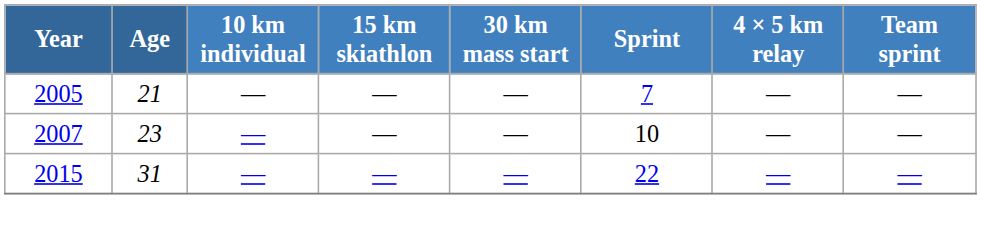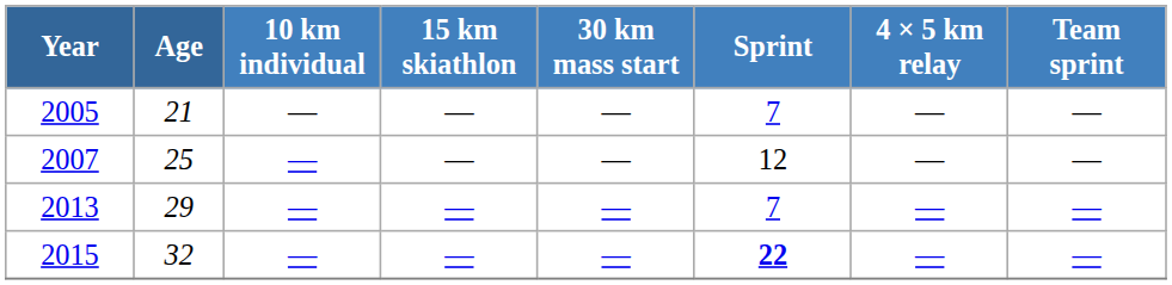 <table class="wikitable" style="font-size:95%; text-align:center; border:grey solid 1px; border-collapse:collapse; background:#ffffff;">
 <tr>
 <th style="background-color:#369; color:white; width:60px;"> Year </th>
 <th style="background-color:#369; color:white; width:40px;"> Age </th>
 <th style="background-color:#4180be; color:white; width:75px;"> 10 km <br> individual </th>
 <th style="background-color:#4180be; color:white; width:75px;"> 15 km <br> skiathlon </th>
 <th style="background-color:#4180be; color:white; width:75px;"> 30 km <br> mass start </th>
 <th style="background-color:#4180be; color:white; width:75px;"> Sprint </th>
 <th style="background-color:#4180be; color:white; width:75px;"> 4 × 5 km <br> relay </th>
 <th style="background-color:#4180be; color:white; width:75px;"> Team <br> sprint </th>
 </tr>
 <tr>
 <td><a href='#'>2005</a></td>
 <td><em>21</em></td>
 <td>—</td>
 <td>—</td>
 <td>—</td>
 <td><a href='#'>7</a></td>
 <td>—</td>
 <td>—</td>
 </tr>
 <tr>
 <td><a href='#'>2007</a></td>
-<td><em>23</em></td>
+<td><em>25</em></td>
 <td><a href='#'>—</a></td>
 <td>—</td>
 <td>—</td>
-<td>10</td>
+<td>12</td>
 <td>—</td>
 <td>—</td>
 </tr>
 <tr>
-<td><a href='#'>2015</a></td>
-<td><em>31</em></td>
+<td><a href='#'>2013</a></td>
+<td><em>29</em></td>
 <td><a href='#'>—</a></td>
 <td><a href='#'>—</a></td>
 <td><a href='#'>—</a></td>
-<td><a href='#'>22</a></td>
+<td><a href='#'>7</a></td>
+<td><a href='#'>—</a></td>
+<td><a href='#'>—</a></td>
+</tr>
+<tr>
+<td><a href='#'>2015</a></td>
+<td><em>32</em></td>
+<td><a href='#'>—</a></td>
+<td><a href='#'>—</a></td>
+<td><a href='#'>—</a></td>
+<td><strong><a href='#'>22</a></strong></td>
 <td><a href='#'>—</a></td>
 <td><a href='#'>—</a></td>
 </tr>
 <tr>
 </tr>
 </table>
